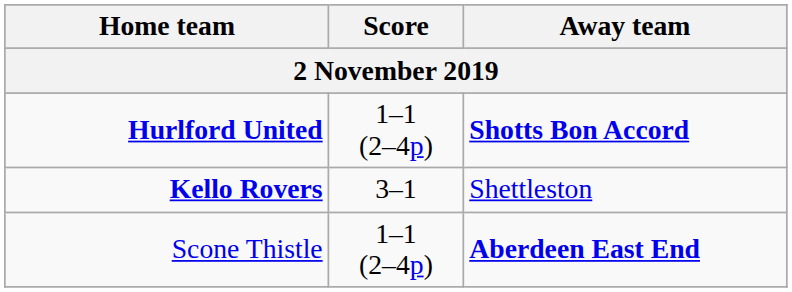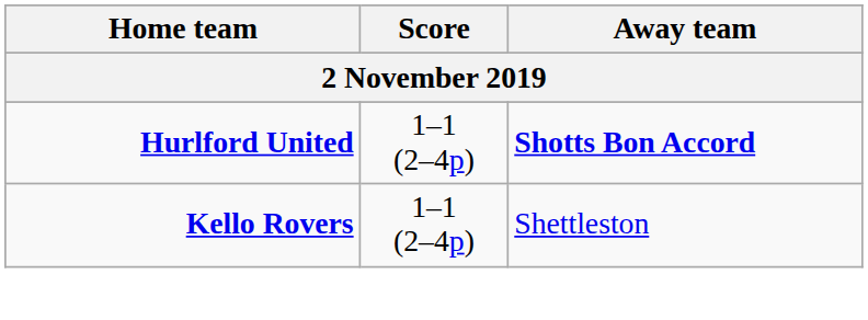 <table class="wikitable" style="border-collapse: collapse;">
 <tr>
 <th align="right" width="180">Home team</th>
 <th align="center" width="70">Score</th>
 <th align="left" width="180">Away team</th>
 </tr>
 <tr>
 <th colspan="3" align="center">2 November 2019</th>
 </tr>
 <tr>
 <td style="text-align: right;"><strong><a href='#'>Hurlford United</a></strong></td>
 <td style="text-align:center;">1–1<br>(2–4<a href='#'>p</a>)</td>
 <td style="text-align: left;"><strong><a href='#'>Shotts Bon Accord</a></strong></td>
 </tr>
 <tr>
 <td style="text-align:right;"><strong><a href='#'>Kello Rovers</a></strong></td>
-<td style="text-align:center;">3–1</td>
+<td style="text-align:center;">1–1<br>(2–4<a href='#'>p</a>)</td>
 <td style="text-align:left;"><a href='#'>Shettleston</a></td>
 </tr>
-<tr>
-<td style="text-align:right;"><a href='#'>Scone Thistle</a></td>
-<td style="text-align:center;">1–1<br>(2–4<a href='#'>p</a>)</td>
-<td style="text-align:left;"><strong><a href='#'>Aberdeen East End</a></strong></td>
-</tr>
 </table>
